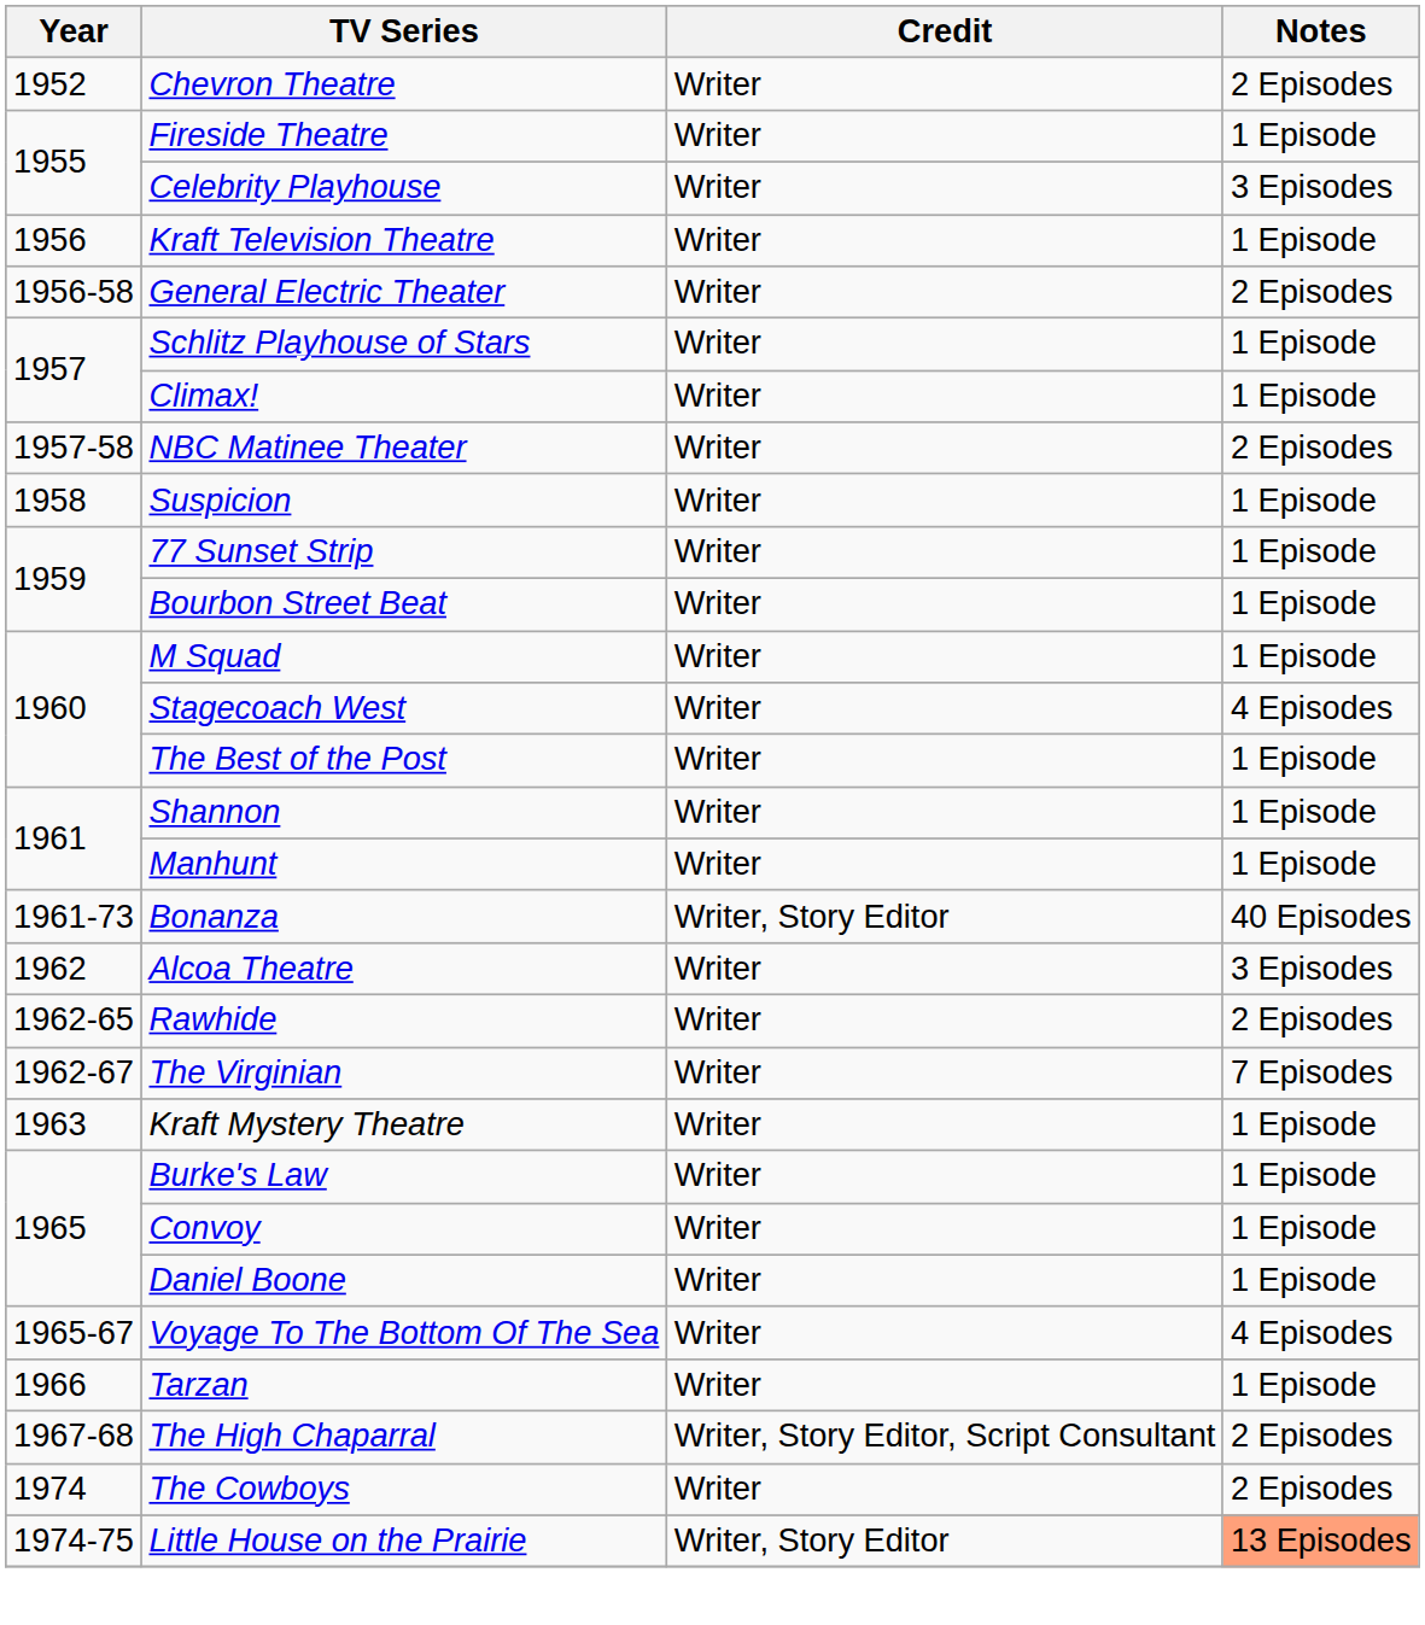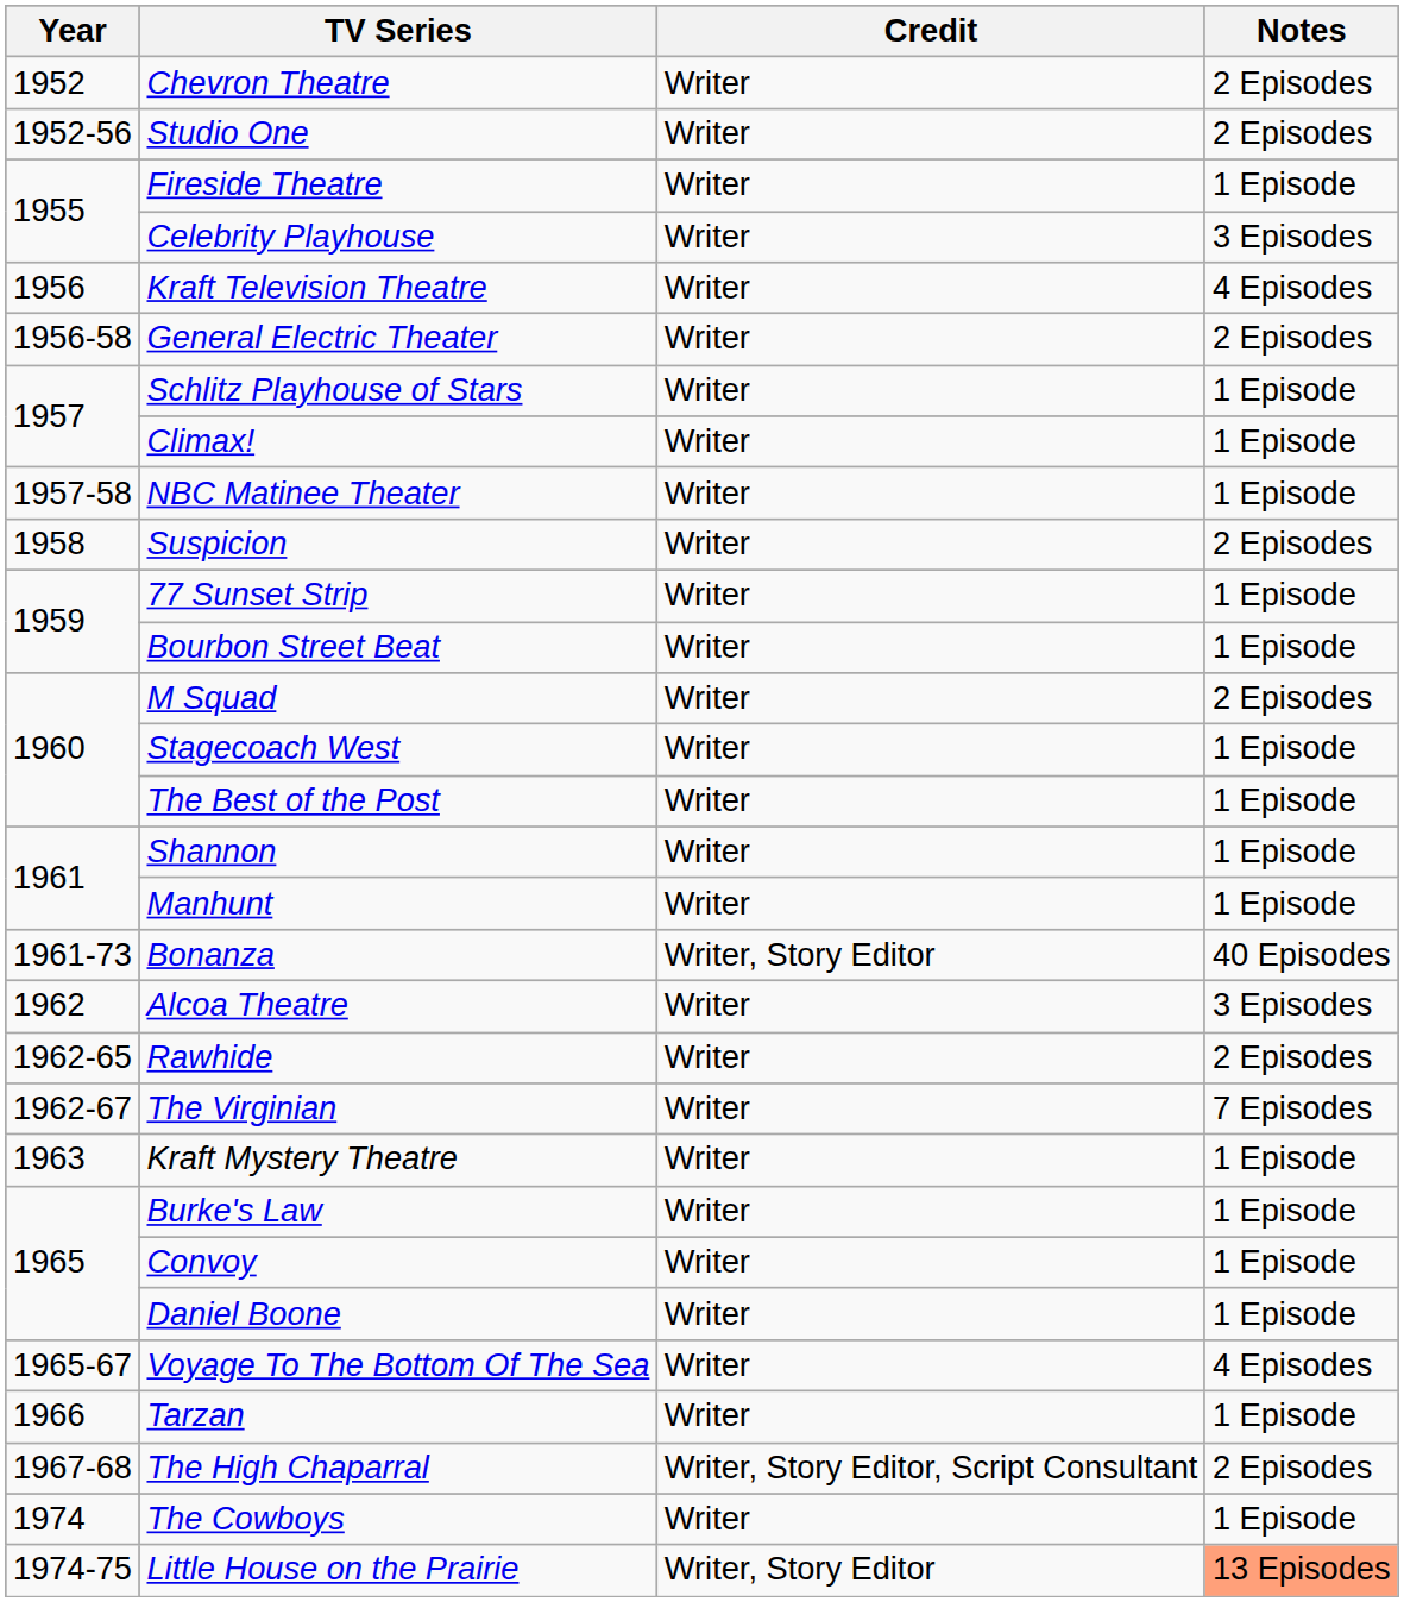 <table class="wikitable">
 <tr>
 <th>Year</th>
 <th>TV Series</th>
 <th>Credit</th>
 <th>Notes</th>
 </tr>
 <tr>
 <td>1952</td>
 <td><em><a href='#'>Chevron Theatre</a></em></td>
+<td>Writer</td>
+<td>2 Episodes</td>
+</tr>
+<tr>
+<td>1952-56</td>
+<td><em><a href='#'>Studio One</a></em></td>
 <td>Writer</td>
 <td>2 Episodes</td>
 </tr>
 <tr>
 <td rowspan=2>1955</td>
 <td><em><a href='#'>Fireside Theatre</a></em></td>
 <td>Writer</td>
 <td>1 Episode</td>
 </tr>
 <tr>
 <td><em><a href='#'>Celebrity Playhouse</a></em></td>
 <td>Writer</td>
 <td>3 Episodes</td>
 </tr>
 <tr>
 <td>1956</td>
 <td><em><a href='#'>Kraft Television Theatre</a></em></td>
 <td>Writer</td>
-<td>1 Episode</td>
+<td>4 Episodes</td>
 </tr>
 <tr>
 <td>1956-58</td>
 <td><em><a href='#'>General Electric Theater</a></em></td>
 <td>Writer</td>
 <td>2 Episodes</td>
 </tr>
 <tr>
 <td rowspan=2>1957</td>
 <td><em><a href='#'>Schlitz Playhouse of Stars</a></em></td>
 <td>Writer</td>
 <td>1 Episode</td>
 </tr>
 <tr>
 <td><em><a href='#'>Climax!</a></em></td>
 <td>Writer</td>
 <td>1 Episode</td>
 </tr>
 <tr>
 <td>1957-58</td>
 <td><em><a href='#'>NBC Matinee Theater</a></em></td>
 <td>Writer</td>
-<td>2 Episodes</td>
+<td>1 Episode</td>
 </tr>
 <tr>
 <td>1958</td>
 <td><em><a href='#'>Suspicion</a></em></td>
 <td>Writer</td>
-<td>1 Episode</td>
+<td>2 Episodes</td>
 </tr>
 <tr>
 <td rowspan=2>1959</td>
 <td><em><a href='#'>77 Sunset Strip</a></em></td>
 <td>Writer</td>
 <td>1 Episode</td>
 </tr>
 <tr>
 <td><em><a href='#'>Bourbon Street Beat</a></em></td>
 <td>Writer</td>
 <td>1 Episode</td>
 </tr>
 <tr>
 <td rowspan=3>1960</td>
 <td><em><a href='#'>M Squad</a></em></td>
 <td>Writer</td>
-<td>1 Episode</td>
+<td>2 Episodes</td>
 </tr>
 <tr>
 <td><em><a href='#'>Stagecoach West</a></em></td>
 <td>Writer</td>
-<td>4 Episodes</td>
+<td>1 Episode</td>
 </tr>
 <tr>
 <td><em><a href='#'>The Best of the Post</a></em></td>
 <td>Writer</td>
 <td>1 Episode</td>
 </tr>
 <tr>
 <td rowspan=2>1961</td>
 <td><em><a href='#'>Shannon</a></em></td>
 <td>Writer</td>
 <td>1 Episode</td>
 </tr>
 <tr>
 <td><em><a href='#'>Manhunt</a></em></td>
 <td>Writer</td>
 <td>1 Episode</td>
 </tr>
 <tr>
 <td>1961-73</td>
 <td><em><a href='#'>Bonanza</a></em></td>
 <td>Writer, Story Editor</td>
 <td>40 Episodes</td>
 </tr>
 <tr>
 <td>1962</td>
 <td><em><a href='#'>Alcoa Theatre</a></em></td>
 <td>Writer</td>
 <td>3 Episodes</td>
 </tr>
 <tr>
 <td>1962-65</td>
 <td><em><a href='#'>Rawhide</a></em></td>
 <td>Writer</td>
 <td>2 Episodes</td>
 </tr>
 <tr>
 <td>1962-67</td>
 <td><em><a href='#'>The Virginian</a></em></td>
 <td>Writer</td>
 <td>7 Episodes</td>
 </tr>
 <tr>
 <td>1963</td>
 <td><em>Kraft Mystery Theatre</em></td>
 <td>Writer</td>
 <td>1 Episode</td>
 </tr>
 <tr>
 <td rowspan=3>1965</td>
 <td><em><a href='#'>Burke's Law</a></em></td>
 <td>Writer</td>
 <td>1 Episode</td>
 </tr>
 <tr>
 <td><em><a href='#'>Convoy</a></em></td>
 <td>Writer</td>
 <td>1 Episode</td>
 </tr>
 <tr>
 <td><em><a href='#'>Daniel Boone</a></em></td>
 <td>Writer</td>
 <td>1 Episode</td>
 </tr>
 <tr>
 <td>1965-67</td>
 <td><em><a href='#'>Voyage To The Bottom Of The Sea</a></em></td>
 <td>Writer</td>
 <td>4 Episodes</td>
 </tr>
 <tr>
 <td>1966</td>
 <td><em><a href='#'>Tarzan</a></em></td>
 <td>Writer</td>
 <td>1 Episode</td>
 </tr>
 <tr>
 <td>1967-68</td>
 <td><em><a href='#'>The High Chaparral</a></em></td>
 <td>Writer, Story Editor, Script Consultant</td>
 <td>2 Episodes</td>
 </tr>
 <tr>
 <td>1974</td>
 <td><em><a href='#'>The Cowboys</a></em></td>
 <td>Writer</td>
-<td>2 Episodes</td>
+<td>1 Episode</td>
 </tr>
 <tr>
 <td>1974-75</td>
 <td><em><a href='#'>Little House on the Prairie</a></em></td>
 <td>Writer, Story Editor</td>
 <td style="background: lightsalmon;">13 Episodes</td>
 </tr>
 <tr>
 </tr>
 </table>
